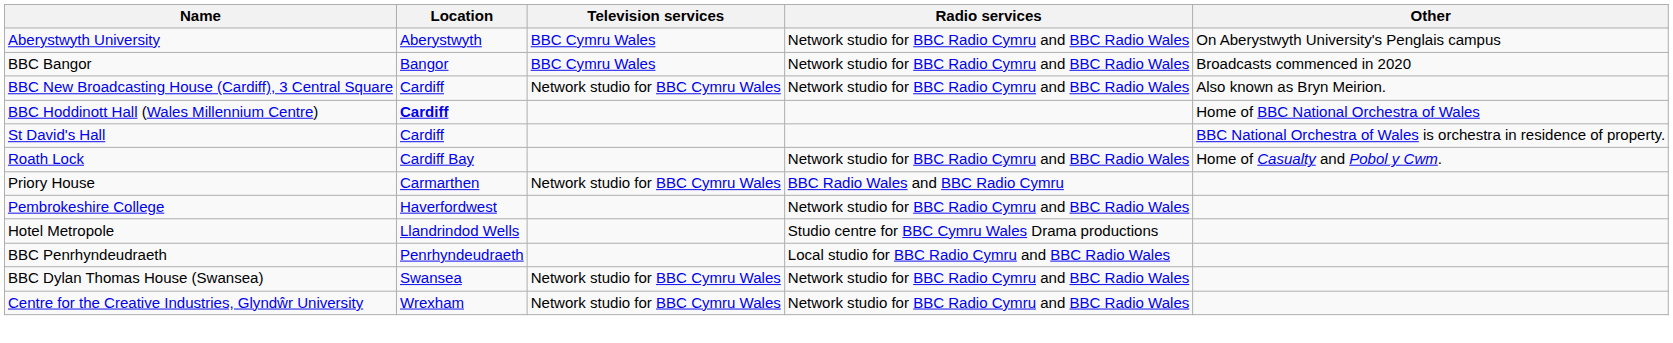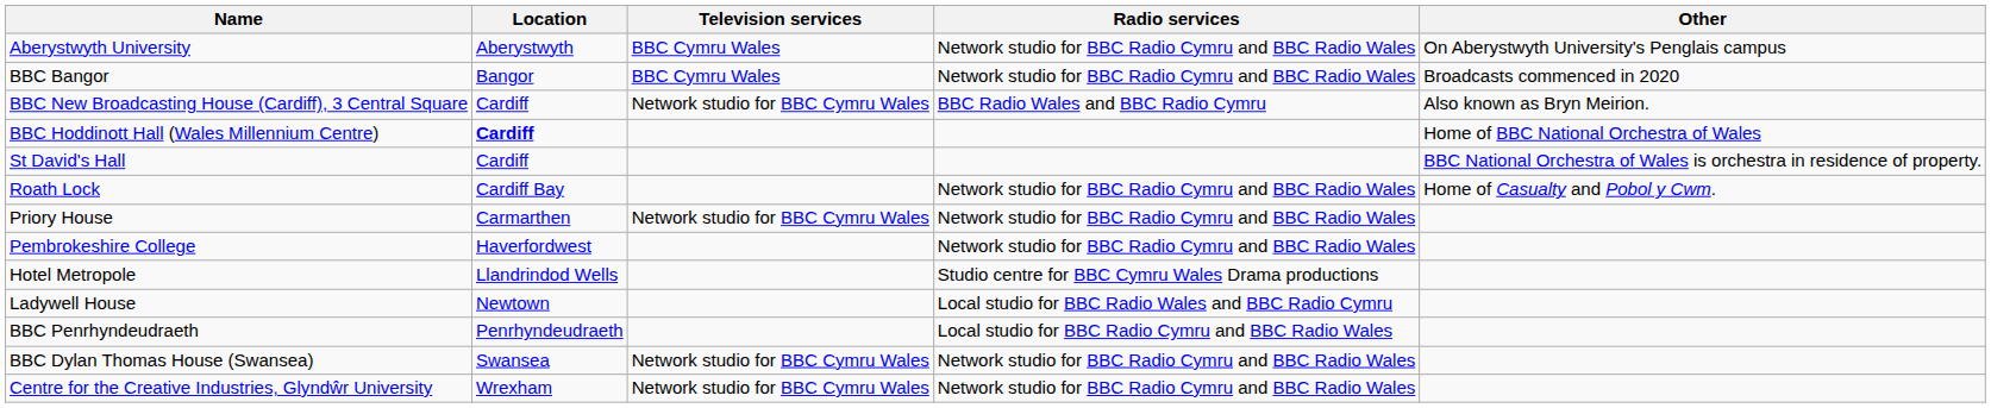 <table class="wikitable sortable">
 <tr>
 <th>Name</th>
 <th>Location</th>
 <th>Television services</th>
 <th>Radio services</th>
 <th>Other</th>
 </tr>
 <tr>
 <td><a href='#'>Aberystwyth University</a></td>
 <td><a href='#'>Aberystwyth</a></td>
 <td><a href='#'>BBC Cymru Wales</a></td>
 <td>Network studio for <a href='#'>BBC Radio Cymru</a> and <a href='#'>BBC Radio Wales</a></td>
 <td>On Aberystwyth University's Penglais campus</td>
 </tr>
 <tr>
 <td>BBC Bangor</td>
 <td><a href='#'>Bangor</a></td>
 <td><a href='#'>BBC Cymru Wales</a></td>
 <td>Network studio for <a href='#'>BBC Radio Cymru</a> and <a href='#'>BBC Radio Wales</a></td>
 <td>Broadcasts commenced in 2020</td>
 </tr>
 <tr>
 <td><a href='#'>BBC New Broadcasting House (Cardiff), 3 Central Square</a></td>
 <td><a href='#'>Cardiff</a></td>
 <td>Network studio for <a href='#'>BBC Cymru Wales</a></td>
-<td>Network studio for <a href='#'>BBC Radio Cymru</a> and <a href='#'>BBC Radio Wales</a></td>
+<td><a href='#'>BBC Radio Wales</a> and <a href='#'>BBC Radio Cymru</a></td>
 <td>Also known as Bryn Meirion.</td>
 </tr>
 <tr>
 <td><a href='#'>BBC Hoddinott Hall</a> (<a href='#'>Wales Millennium Centre</a>)</td>
 <td><strong><a href='#'>Cardiff</a></strong></td>
 <td></td>
 <td></td>
 <td>Home of <a href='#'>BBC National Orchestra of Wales</a></td>
 </tr>
 <tr>
 <td><a href='#'>St David's Hall</a></td>
 <td><a href='#'>Cardiff</a></td>
 <td></td>
 <td></td>
 <td><a href='#'>BBC National Orchestra of Wales</a> is orchestra in residence of property.</td>
 </tr>
 <tr>
 <td><a href='#'>Roath Lock</a></td>
 <td><a href='#'>Cardiff Bay</a></td>
 <td></td>
 <td>Network studio for <a href='#'>BBC Radio Cymru</a> and <a href='#'>BBC Radio Wales</a></td>
 <td>Home of <em><a href='#'>Casualty</a></em> and <em><a href='#'>Pobol y Cwm</a></em>.</td>
 </tr>
 <tr>
 <td>Priory House</td>
 <td><a href='#'>Carmarthen</a></td>
 <td>Network studio for <a href='#'>BBC Cymru Wales</a></td>
-<td><a href='#'>BBC Radio Wales</a> and <a href='#'>BBC Radio Cymru</a></td>
+<td>Network studio for <a href='#'>BBC Radio Cymru</a> and <a href='#'>BBC Radio Wales</a></td>
 <td></td>
 </tr>
 <tr>
 <td><a href='#'>Pembrokeshire College</a></td>
 <td><a href='#'>Haverfordwest</a></td>
 <td></td>
 <td>Network studio for <a href='#'>BBC Radio Cymru</a> and <a href='#'>BBC Radio Wales</a></td>
 <td></td>
 </tr>
 <tr>
 <td>Hotel Metropole</td>
 <td><a href='#'>Llandrindod Wells</a></td>
 <td></td>
 <td>Studio centre for <a href='#'>BBC Cymru Wales</a> Drama productions</td>
+<td></td>
+</tr>
+<tr>
+<td>Ladywell House</td>
+<td><a href='#'>Newtown</a></td>
+<td></td>
+<td>Local studio for <a href='#'>BBC Radio Wales</a> and <a href='#'>BBC Radio Cymru</a></td>
 <td></td>
 </tr>
 <tr>
 <td>BBC Penrhyndeudraeth</td>
 <td><a href='#'>Penrhyndeudraeth</a></td>
 <td></td>
 <td>Local studio for <a href='#'>BBC Radio Cymru</a> and <a href='#'>BBC Radio Wales</a></td>
 <td></td>
 </tr>
 <tr>
 <td>BBC Dylan Thomas House (Swansea)</td>
 <td><a href='#'>Swansea</a></td>
 <td>Network studio for <a href='#'>BBC Cymru Wales</a></td>
 <td>Network studio for <a href='#'>BBC Radio Cymru</a> and <a href='#'>BBC Radio Wales</a></td>
 <td></td>
 </tr>
 <tr>
 <td><a href='#'>Centre for the Creative Industries, Glyndŵr University</a></td>
 <td><a href='#'>Wrexham</a></td>
 <td>Network studio for <a href='#'>BBC Cymru Wales</a></td>
 <td>Network studio for <a href='#'>BBC Radio Cymru</a> and <a href='#'>BBC Radio Wales</a></td>
 <td></td>
 </tr>
 </table>
